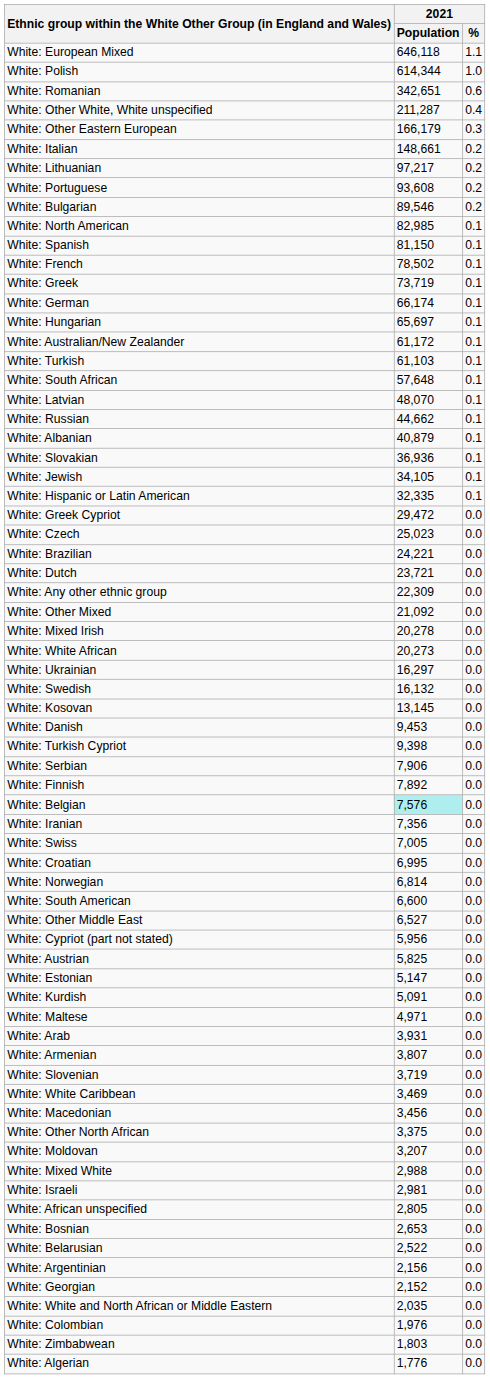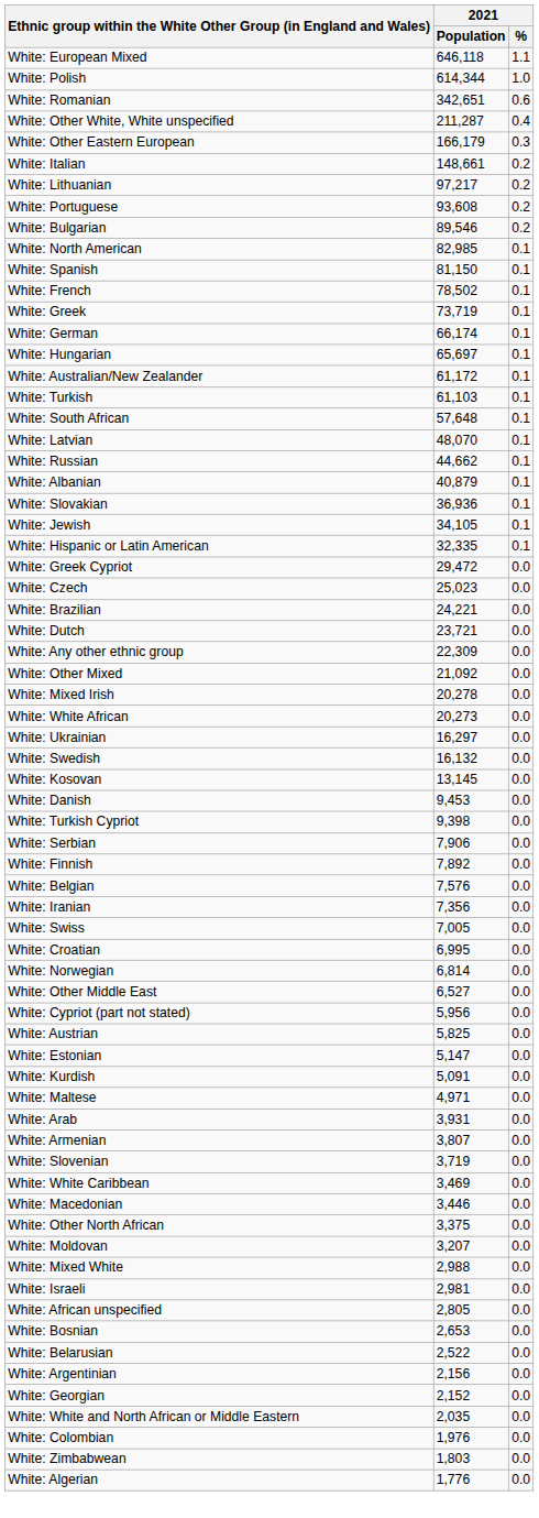 <table class="wikitable sortable mw-collapsible mw-collapsed">
 <tr>
 <th rowspan="2">Ethnic group within the White Other Group (in England and Wales)</th>
 <th colspan="2">2021</th>
 </tr>
 <tr>
 <th>Population</th>
 <th>%</th>
 </tr>
 <tr>
 <td>White: European Mixed</td>
 <td>646,118</td>
 <td>1.1</td>
 </tr>
 <tr>
 <td>White: Polish</td>
 <td>614,344</td>
 <td>1.0</td>
 </tr>
 <tr>
 <td>White: Romanian</td>
 <td>342,651</td>
 <td>0.6</td>
 </tr>
 <tr>
 <td>White: Other White, White unspecified</td>
 <td>211,287</td>
 <td>0.4</td>
 </tr>
 <tr>
 <td>White: Other Eastern European</td>
 <td>166,179</td>
 <td>0.3</td>
 </tr>
 <tr>
 <td>White: Italian</td>
 <td>148,661</td>
 <td>0.2</td>
 </tr>
 <tr>
 <td>White: Lithuanian</td>
 <td>97,217</td>
 <td>0.2</td>
 </tr>
 <tr>
 <td>White: Portuguese</td>
 <td>93,608</td>
 <td>0.2</td>
 </tr>
 <tr>
 <td>White: Bulgarian</td>
 <td>89,546</td>
 <td>0.2</td>
 </tr>
 <tr>
 <td>White: North American</td>
 <td>82,985</td>
 <td>0.1</td>
 </tr>
 <tr>
 <td>White: Spanish</td>
 <td>81,150</td>
 <td>0.1</td>
 </tr>
 <tr>
 <td>White: French</td>
 <td>78,502</td>
 <td>0.1</td>
 </tr>
 <tr>
 <td>White: Greek</td>
 <td>73,719</td>
 <td>0.1</td>
 </tr>
 <tr>
 <td>White: German</td>
 <td>66,174</td>
 <td>0.1</td>
 </tr>
 <tr>
 <td>White: Hungarian</td>
 <td>65,697</td>
 <td>0.1</td>
 </tr>
 <tr>
 <td>White: Australian/New Zealander</td>
 <td>61,172</td>
 <td>0.1</td>
 </tr>
 <tr>
 <td>White: Turkish</td>
 <td>61,103</td>
 <td>0.1</td>
 </tr>
 <tr>
 <td>White: South African</td>
 <td>57,648</td>
 <td>0.1</td>
 </tr>
 <tr>
 <td>White: Latvian</td>
 <td>48,070</td>
 <td>0.1</td>
 </tr>
 <tr>
 <td>White: Russian</td>
 <td>44,662</td>
 <td>0.1</td>
 </tr>
 <tr>
 <td>White: Albanian</td>
 <td>40,879</td>
 <td>0.1</td>
 </tr>
 <tr>
 <td>White: Slovakian</td>
 <td>36,936</td>
 <td>0.1</td>
 </tr>
 <tr>
 <td>White: Jewish</td>
 <td>34,105</td>
 <td>0.1</td>
 </tr>
 <tr>
 <td>White: Hispanic or Latin American</td>
 <td>32,335</td>
 <td>0.1</td>
 </tr>
 <tr>
 <td>White: Greek Cypriot</td>
 <td>29,472</td>
 <td>0.0</td>
 </tr>
 <tr>
 <td>White: Czech</td>
 <td>25,023</td>
 <td>0.0</td>
 </tr>
 <tr>
 <td>White: Brazilian</td>
 <td>24,221</td>
 <td>0.0</td>
 </tr>
 <tr>
 <td>White: Dutch</td>
 <td>23,721</td>
 <td>0.0</td>
 </tr>
 <tr>
 <td>White: Any other ethnic group</td>
 <td>22,309</td>
 <td>0.0</td>
 </tr>
 <tr>
 <td>White: Other Mixed</td>
 <td>21,092</td>
 <td>0.0</td>
 </tr>
 <tr>
 <td>White: Mixed Irish</td>
 <td>20,278</td>
 <td>0.0</td>
 </tr>
 <tr>
 <td>White: White African</td>
 <td>20,273</td>
 <td>0.0</td>
 </tr>
 <tr>
 <td>White: Ukrainian</td>
 <td>16,297</td>
 <td>0.0</td>
 </tr>
 <tr>
 <td>White: Swedish</td>
 <td>16,132</td>
 <td>0.0</td>
 </tr>
 <tr>
 <td>White: Kosovan</td>
 <td>13,145</td>
 <td>0.0</td>
 </tr>
 <tr>
 <td>White: Danish</td>
 <td>9,453</td>
 <td>0.0</td>
 </tr>
 <tr>
 <td>White: Turkish Cypriot</td>
 <td>9,398</td>
 <td>0.0</td>
 </tr>
 <tr>
 <td>White: Serbian</td>
 <td>7,906</td>
 <td>0.0</td>
 </tr>
 <tr>
 <td>White: Finnish</td>
 <td>7,892</td>
 <td>0.0</td>
 </tr>
 <tr>
 <td>White: Belgian</td>
-<td style="background: paleturquoise;">7,576</td>
+<td>7,576</td>
 <td>0.0</td>
 </tr>
 <tr>
 <td>White: Iranian</td>
 <td>7,356</td>
 <td>0.0</td>
 </tr>
 <tr>
 <td>White: Swiss</td>
 <td>7,005</td>
 <td>0.0</td>
 </tr>
 <tr>
 <td>White: Croatian</td>
 <td>6,995</td>
 <td>0.0</td>
 </tr>
 <tr>
 <td>White: Norwegian</td>
 <td>6,814</td>
-<td>0.0</td>
-</tr>
-<tr>
-<td>White: South American</td>
-<td>6,600</td>
 <td>0.0</td>
 </tr>
 <tr>
 <td>White: Other Middle East</td>
 <td>6,527</td>
 <td>0.0</td>
 </tr>
 <tr>
 <td>White: Cypriot (part not stated)</td>
 <td>5,956</td>
 <td>0.0</td>
 </tr>
 <tr>
 <td>White: Austrian</td>
 <td>5,825</td>
 <td>0.0</td>
 </tr>
 <tr>
 <td>White: Estonian</td>
 <td>5,147</td>
 <td>0.0</td>
 </tr>
 <tr>
 <td>White: Kurdish</td>
 <td>5,091</td>
 <td>0.0</td>
 </tr>
 <tr>
 <td>White: Maltese</td>
 <td>4,971</td>
 <td>0.0</td>
 </tr>
 <tr>
 <td>White: Arab</td>
 <td>3,931</td>
 <td>0.0</td>
 </tr>
 <tr>
 <td>White: Armenian</td>
 <td>3,807</td>
 <td>0.0</td>
 </tr>
 <tr>
 <td>White: Slovenian</td>
 <td>3,719</td>
 <td>0.0</td>
 </tr>
 <tr>
 <td>White: White Caribbean</td>
 <td>3,469</td>
 <td>0.0</td>
 </tr>
 <tr>
 <td>White: Macedonian</td>
-<td>3,456</td>
+<td>3,446</td>
 <td>0.0</td>
 </tr>
 <tr>
 <td>White: Other North African</td>
 <td>3,375</td>
 <td>0.0</td>
 </tr>
 <tr>
 <td>White: Moldovan</td>
 <td>3,207</td>
 <td>0.0</td>
 </tr>
 <tr>
 <td>White: Mixed White</td>
 <td>2,988</td>
 <td>0.0</td>
 </tr>
 <tr>
 <td>White: Israeli</td>
 <td>2,981</td>
 <td>0.0</td>
 </tr>
 <tr>
 <td>White: African unspecified</td>
 <td>2,805</td>
 <td>0.0</td>
 </tr>
 <tr>
 <td>White: Bosnian</td>
 <td>2,653</td>
 <td>0.0</td>
 </tr>
 <tr>
 <td>White: Belarusian</td>
 <td>2,522</td>
 <td>0.0</td>
 </tr>
 <tr>
 <td>White: Argentinian</td>
 <td>2,156</td>
 <td>0.0</td>
 </tr>
 <tr>
 <td>White: Georgian</td>
 <td>2,152</td>
 <td>0.0</td>
 </tr>
 <tr>
 <td>White: White and North African or Middle Eastern</td>
 <td>2,035</td>
 <td>0.0</td>
 </tr>
 <tr>
 <td>White: Colombian</td>
 <td>1,976</td>
 <td>0.0</td>
 </tr>
 <tr>
 <td>White: Zimbabwean</td>
 <td>1,803</td>
 <td>0.0</td>
 </tr>
 <tr>
 <td>White: Algerian</td>
 <td>1,776</td>
 <td>0.0</td>
 </tr>
 </table>
